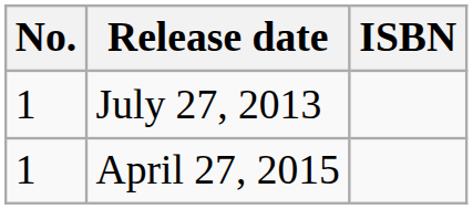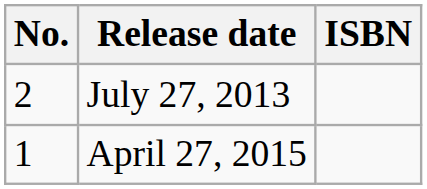 <table class="wikitable">
 <tr>
 <th>No.</th>
 <th>Release date</th>
 <th>ISBN</th>
 </tr>
 <tr>
-<td>1</td>
+<td>2</td>
 <td>July 27, 2013</td>
 <td></td>
 </tr>
 <tr>
 <td>1</td>
 <td>April 27, 2015</td>
 <td></td>
 </tr>
 </table>
